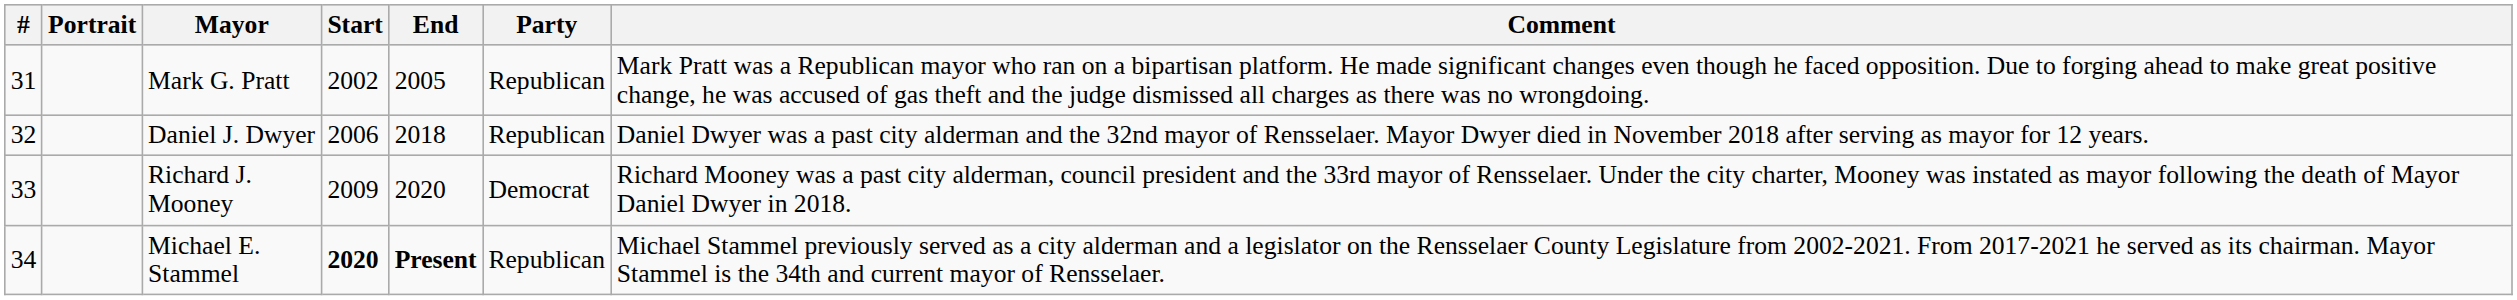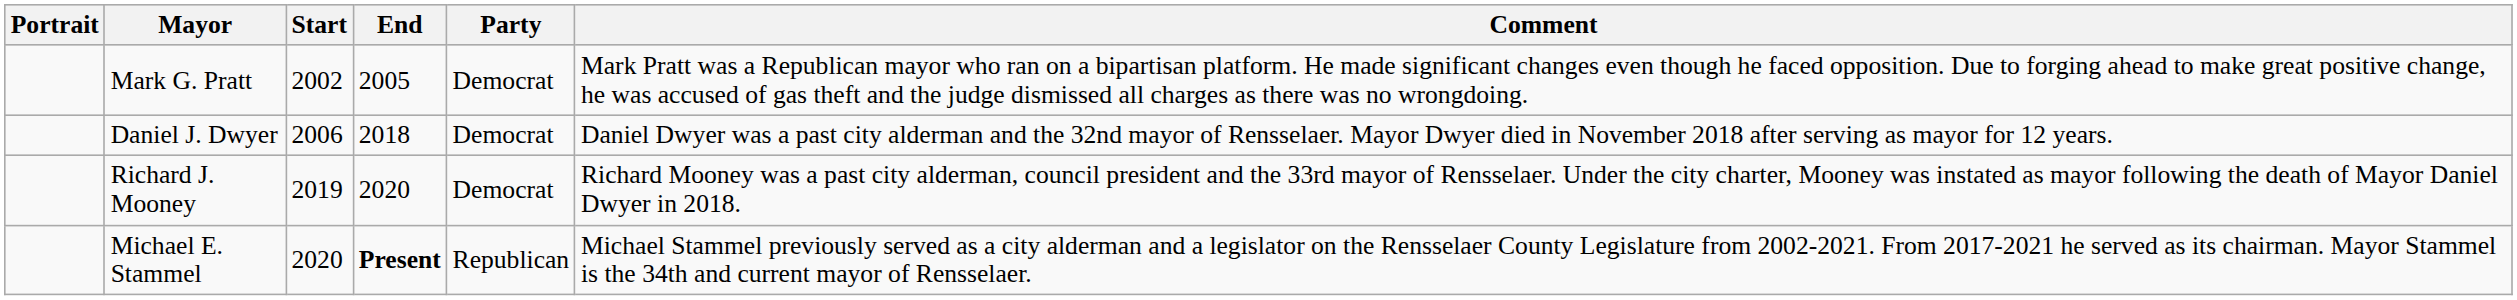 <table class="wikitable">
 <tr>
-<th>#</th>
 <th>Portrait</th>
 <th>Mayor</th>
 <th>Start</th>
 <th>End</th>
 <th>Party</th>
 <th>Comment</th>
 </tr>
 <tr>
-<td>31</td>
 <td></td>
 <td>Mark G. Pratt</td>
 <td>2002</td>
 <td>2005</td>
-<td>Republican</td>
+<td>Democrat</td>
 <td>Mark Pratt was a Republican mayor who ran on a bipartisan platform. He made significant changes even though he faced opposition.  Due to forging ahead to make great positive change, he was accused of gas theft and the judge dismissed all charges as there was no wrongdoing.</td>
 </tr>
 <tr>
-<td>32</td>
 <td></td>
 <td>Daniel J. Dwyer</td>
 <td>2006</td>
 <td>2018</td>
-<td>Republican</td>
+<td>Democrat</td>
 <td>Daniel Dwyer was a past city alderman and the 32nd mayor of Rensselaer. Mayor Dwyer died in November 2018 after serving as mayor for 12 years.</td>
 </tr>
 <tr>
-<td>33</td>
 <td></td>
 <td>Richard J. Mooney</td>
-<td>2009</td>
+<td>2019</td>
 <td>2020</td>
 <td>Democrat</td>
 <td>Richard Mooney was a past city alderman, council president and the 33rd mayor of Rensselaer. Under the city charter, Mooney was instated as mayor following the death of Mayor Daniel Dwyer in 2018.</td>
 </tr>
 <tr>
-<td>34</td>
 <td></td>
 <td>Michael E. Stammel</td>
-<td><strong>2020</strong></td>
+<td>2020</td>
 <td><strong>Present</strong></td>
 <td>Republican</td>
 <td>Michael Stammel previously served as a city alderman and a legislator on the Rensselaer County Legislature from 2002-2021. From 2017-2021 he served as its chairman. Mayor Stammel is the 34th and current mayor of Rensselaer.</td>
 </tr>
 </table>
